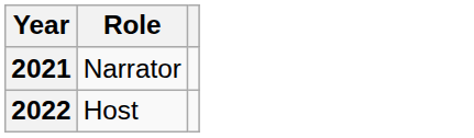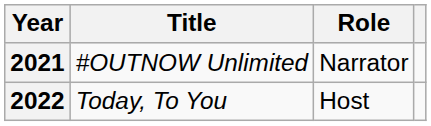 <table class="wikitable plainrowheaders sortable">
 <tr>
 <th scope="col">Year</th>
+<th scope="col">Title</th>
 <th scope="col">Role</th>
 <th scope="col" class="unsortable"></th>
 </tr>
 <tr>
 <th scope="row">2021</th>
+<td><em>#OUTNOW Unlimited</em></td>
 <td>Narrator</td>
 <td style="text-align:center"></td>
 </tr>
 <tr>
 <th scope="row">2022</th>
+<td><em>Today, To You</em></td>
 <td>Host</td>
 <td style="text-align:center"></td>
 </tr>
 </table>
